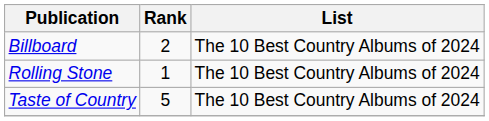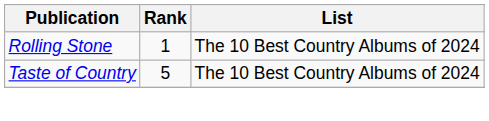 <table class="wikitable plainrowheaders sortable">
 <tr>
 <th>Publication</th>
 <th data-sort-type="number">Rank</th>
 <th scope="col" class="unsortable">List</th>
-</tr>
-<tr>
-<td><em><a href='#'>Billboard</a></em></td>
-<td align=center>2</td>
-<td>The 10 Best Country Albums of 2024</td>
 </tr>
 <tr>
 <td><em><a href='#'>Rolling Stone</a></em></td>
 <td align=center>1</td>
 <td>The 10 Best Country Albums of 2024</td>
 </tr>
 <tr>
 <td><em><a href='#'>Taste of Country</a></em></td>
 <td align=center>5</td>
 <td>The 10 Best Country Albums of 2024</td>
 </tr>
 <tr>
 </tr>
 </table>
